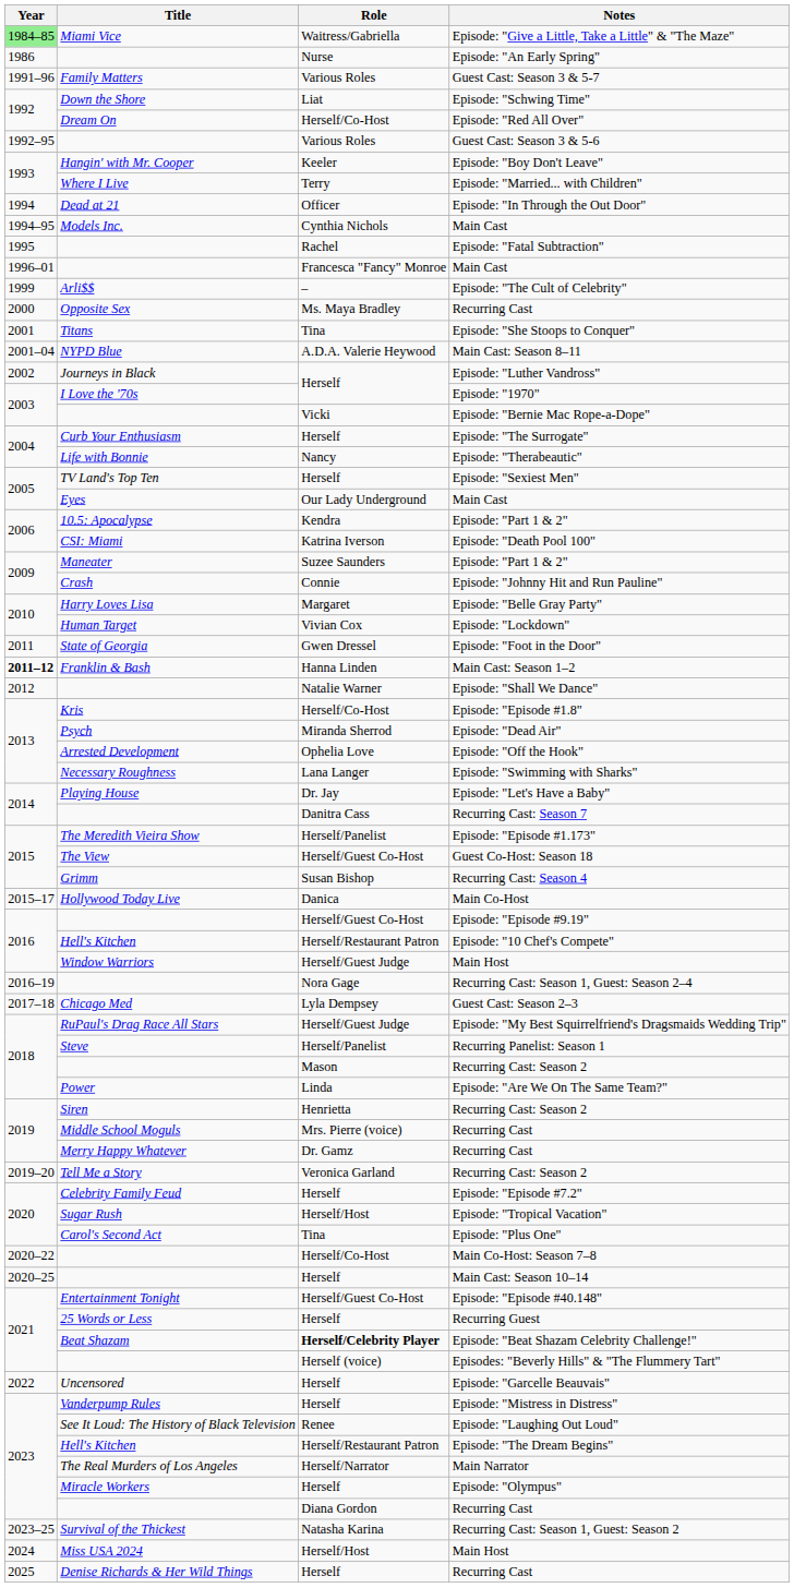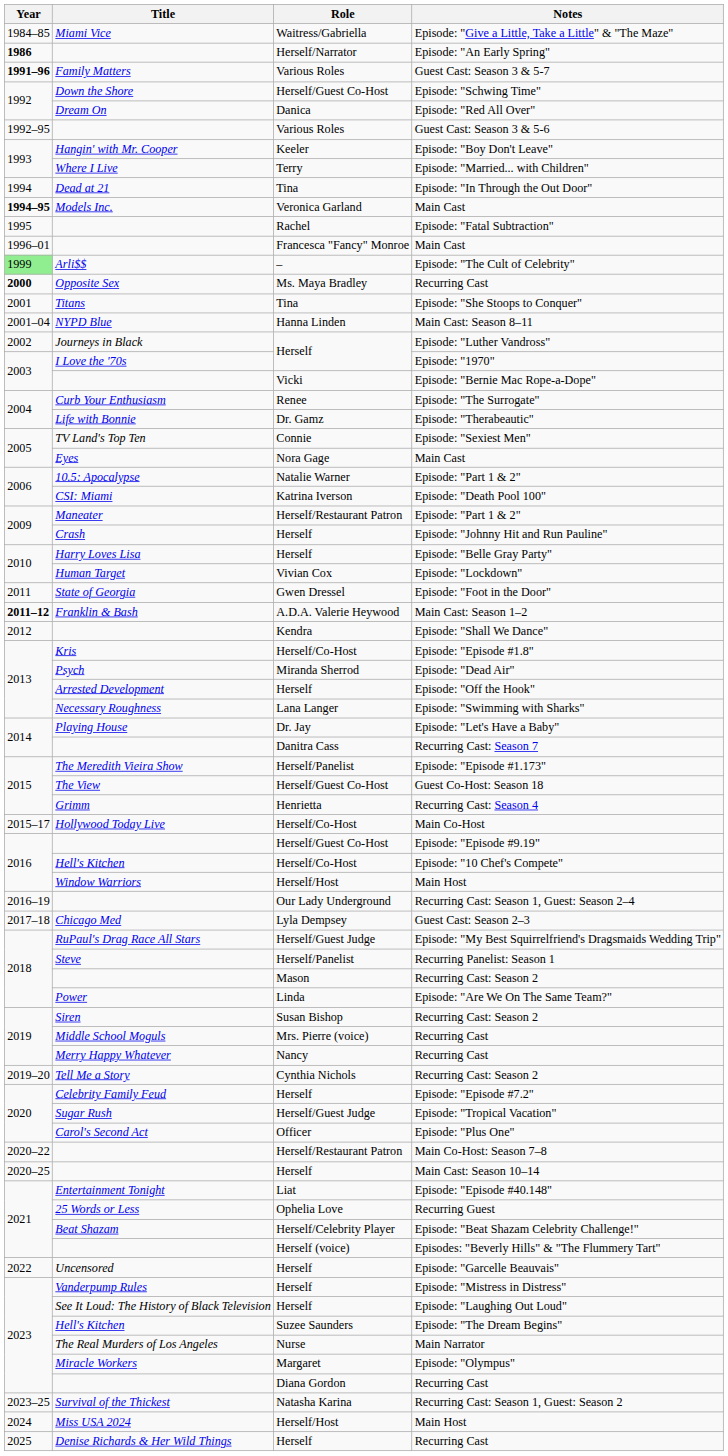 <table class="wikitable sortable">
 <tr>
 <th>Year</th>
 <th>Title</th>
 <th>Role</th>
 <th>Notes</th>
 </tr>
 <tr>
-<td style="background: lightgreen;">1984–85</td>
+<td>1984–85</td>
 <td><em><a href='#'>Miami Vice</a></em></td>
 <td>Waitress/Gabriella</td>
 <td>Episode: "<a href='#'>Give a Little, Take a Little</a>" & "The Maze"</td>
 </tr>
 <tr>
-<td>1986</td>
+<td><strong>1986</strong></td>
 <td><em></em></td>
-<td>Nurse</td>
+<td>Herself/Narrator</td>
 <td>Episode: "An Early Spring"</td>
 </tr>
 <tr>
-<td>1991–96</td>
+<td><strong>1991–96</strong></td>
 <td><em><a href='#'>Family Matters</a></em></td>
 <td>Various Roles</td>
 <td>Guest Cast: Season 3 & 5-7</td>
 </tr>
 <tr>
 <td rowspan="2">1992</td>
 <td><em><a href='#'>Down the Shore</a></em></td>
-<td>Liat</td>
+<td>Herself/Guest Co-Host</td>
 <td>Episode: "Schwing Time"</td>
 </tr>
 <tr>
 <td><em><a href='#'>Dream On</a></em></td>
-<td>Herself/Co-Host</td>
+<td>Danica</td>
 <td>Episode: "Red All Over"</td>
 </tr>
 <tr>
 <td>1992–95</td>
 <td><em></em></td>
 <td>Various Roles</td>
 <td>Guest Cast: Season 3 & 5-6</td>
 </tr>
 <tr>
 <td rowspan="2">1993</td>
 <td><em><a href='#'>Hangin' with Mr. Cooper</a></em></td>
 <td>Keeler</td>
 <td>Episode: "Boy Don't Leave"</td>
 </tr>
 <tr>
 <td><em><a href='#'>Where I Live</a></em></td>
 <td>Terry</td>
 <td>Episode: "Married... with Children"</td>
 </tr>
 <tr>
 <td>1994</td>
 <td><em><a href='#'>Dead at 21</a></em></td>
-<td>Officer</td>
+<td>Tina</td>
 <td>Episode: "In Through the Out Door"</td>
 </tr>
 <tr>
-<td>1994–95</td>
+<td><strong>1994–95</strong></td>
 <td><em><a href='#'>Models Inc.</a></em></td>
-<td>Cynthia Nichols</td>
+<td>Veronica Garland</td>
 <td>Main Cast</td>
 </tr>
 <tr>
 <td>1995</td>
 <td><em></em></td>
 <td>Rachel</td>
 <td>Episode: "Fatal Subtraction"</td>
 </tr>
 <tr>
 <td>1996–01</td>
 <td><em></em></td>
 <td>Francesca "Fancy" Monroe</td>
 <td>Main Cast</td>
 </tr>
 <tr>
-<td>1999</td>
+<td style="background: lightgreen;">1999</td>
 <td><em><a href='#'>Arli$$</a></em></td>
 <td>–</td>
 <td>Episode: "The Cult of Celebrity"</td>
 </tr>
 <tr>
-<td>2000</td>
+<td><strong>2000</strong></td>
 <td><em><a href='#'>Opposite Sex</a></em></td>
 <td>Ms. Maya Bradley</td>
 <td>Recurring Cast</td>
 </tr>
 <tr>
 <td>2001</td>
 <td><em><a href='#'>Titans</a></em></td>
 <td>Tina</td>
 <td>Episode: "She Stoops to Conquer"</td>
 </tr>
 <tr>
 <td>2001–04</td>
 <td><em><a href='#'>NYPD Blue</a></em></td>
-<td>A.D.A. Valerie Heywood</td>
+<td>Hanna Linden</td>
 <td>Main Cast: Season 8–11</td>
 </tr>
 <tr>
 <td>2002</td>
 <td><em>Journeys in Black</em></td>
 <td rowspan="2">Herself</td>
 <td>Episode: "Luther Vandross"</td>
 </tr>
 <tr>
 <td rowspan="2">2003</td>
 <td><em><a href='#'>I Love the '70s</a></em></td>
 <td>Episode: "1970"</td>
 </tr>
 <tr>
 <td><em></em></td>
 <td>Vicki</td>
 <td>Episode: "Bernie Mac Rope-a-Dope"</td>
 </tr>
 <tr>
 <td rowspan="2">2004</td>
 <td><em><a href='#'>Curb Your Enthusiasm</a></em></td>
-<td>Herself</td>
+<td>Renee</td>
 <td>Episode: "The Surrogate"</td>
 </tr>
 <tr>
 <td><em><a href='#'>Life with Bonnie</a></em></td>
-<td>Nancy</td>
+<td>Dr. Gamz</td>
 <td>Episode: "Therabeautic"</td>
 </tr>
 <tr>
 <td rowspan="2">2005</td>
 <td><em>TV Land's Top Ten</em></td>
-<td>Herself</td>
+<td>Connie</td>
 <td>Episode: "Sexiest Men"</td>
 </tr>
 <tr>
 <td><em><a href='#'>Eyes</a></em></td>
-<td>Our Lady Underground</td>
+<td>Nora Gage</td>
 <td>Main Cast</td>
 </tr>
 <tr>
 <td rowspan="2">2006</td>
 <td><em><a href='#'>10.5: Apocalypse</a></em></td>
-<td>Kendra</td>
+<td>Natalie Warner</td>
 <td>Episode: "Part 1 & 2"</td>
 </tr>
 <tr>
 <td><em><a href='#'>CSI: Miami</a></em></td>
 <td>Katrina Iverson</td>
 <td>Episode: "Death Pool 100"</td>
 </tr>
 <tr>
 <td rowspan="2">2009</td>
 <td><em><a href='#'>Maneater</a></em></td>
-<td>Suzee Saunders</td>
+<td>Herself/Restaurant Patron</td>
 <td>Episode: "Part 1 & 2"</td>
 </tr>
 <tr>
 <td><em><a href='#'>Crash</a></em></td>
-<td>Connie</td>
+<td>Herself</td>
 <td>Episode: "Johnny Hit and Run Pauline"</td>
 </tr>
 <tr>
 <td rowspan="2">2010</td>
 <td><em><a href='#'>Harry Loves Lisa</a></em></td>
-<td>Margaret</td>
+<td>Herself</td>
 <td>Episode: "Belle Gray Party"</td>
 </tr>
 <tr>
 <td><em><a href='#'>Human Target</a></em></td>
 <td>Vivian Cox</td>
 <td>Episode: "Lockdown"</td>
 </tr>
 <tr>
 <td>2011</td>
 <td><em><a href='#'>State of Georgia</a></em></td>
 <td>Gwen Dressel</td>
 <td>Episode: "Foot in the Door"</td>
 </tr>
 <tr>
 <td><strong>2011–12</strong></td>
 <td><em><a href='#'>Franklin & Bash</a></em></td>
-<td>Hanna Linden</td>
+<td>A.D.A. Valerie Heywood</td>
 <td>Main Cast: Season 1–2</td>
 </tr>
 <tr>
 <td>2012</td>
 <td><em></em></td>
-<td>Natalie Warner</td>
+<td>Kendra</td>
 <td>Episode: "Shall We Dance"</td>
 </tr>
 <tr>
 <td rowspan="4">2013</td>
 <td><em><a href='#'>Kris</a></em></td>
 <td>Herself/Co-Host</td>
 <td>Episode: "Episode #1.8"</td>
 </tr>
 <tr>
 <td><em><a href='#'>Psych</a></em></td>
 <td>Miranda Sherrod</td>
 <td>Episode: "Dead Air"</td>
 </tr>
 <tr>
 <td><em><a href='#'>Arrested Development</a></em></td>
-<td>Ophelia Love</td>
+<td>Herself</td>
 <td>Episode: "Off the Hook"</td>
 </tr>
 <tr>
 <td><em><a href='#'>Necessary Roughness</a></em></td>
 <td>Lana Langer</td>
 <td>Episode: "Swimming with Sharks"</td>
 </tr>
 <tr>
 <td rowspan="2">2014</td>
 <td><em><a href='#'>Playing House</a></em></td>
 <td>Dr. Jay</td>
 <td>Episode: "Let's Have a Baby"</td>
 </tr>
 <tr>
 <td><em></em></td>
 <td>Danitra Cass</td>
 <td>Recurring Cast: <a href='#'>Season 7</a></td>
 </tr>
 <tr>
 <td rowspan="3">2015</td>
 <td><em><a href='#'>The Meredith Vieira Show</a></em></td>
 <td>Herself/Panelist</td>
 <td>Episode: "Episode #1.173"</td>
 </tr>
 <tr>
 <td><em><a href='#'>The View</a></em></td>
 <td>Herself/Guest Co-Host</td>
 <td>Guest Co-Host: Season 18</td>
 </tr>
 <tr>
 <td><em><a href='#'>Grimm</a></em></td>
-<td>Susan Bishop</td>
+<td>Henrietta</td>
 <td>Recurring Cast: <a href='#'>Season 4</a></td>
 </tr>
 <tr>
 <td>2015–17</td>
 <td><em><a href='#'>Hollywood Today Live</a></em></td>
-<td>Danica</td>
+<td>Herself/Co-Host</td>
 <td>Main Co-Host</td>
 </tr>
 <tr>
 <td rowspan="3">2016</td>
 <td><em></em></td>
 <td>Herself/Guest Co-Host</td>
 <td>Episode: "Episode #9.19"</td>
 </tr>
 <tr>
 <td><em><a href='#'>Hell's Kitchen</a></em></td>
-<td>Herself/Restaurant Patron</td>
+<td>Herself/Co-Host</td>
 <td>Episode: "10 Chef's Compete"</td>
 </tr>
 <tr>
 <td><em><a href='#'>Window Warriors</a></em></td>
-<td>Herself/Guest Judge</td>
+<td>Herself/Host</td>
 <td>Main Host</td>
 </tr>
 <tr>
 <td>2016–19</td>
 <td><em></em></td>
-<td>Nora Gage</td>
+<td>Our Lady Underground</td>
 <td>Recurring Cast: Season 1, Guest: Season 2–4</td>
 </tr>
 <tr>
 <td>2017–18</td>
 <td><em><a href='#'>Chicago Med</a></em></td>
 <td>Lyla Dempsey</td>
 <td>Guest Cast: Season 2–3</td>
 </tr>
 <tr>
 <td rowspan="4">2018</td>
 <td><em><a href='#'>RuPaul's Drag Race All Stars</a></em></td>
 <td>Herself/Guest Judge</td>
 <td>Episode: "My Best Squirrelfriend's Dragsmaids Wedding Trip"</td>
 </tr>
 <tr>
 <td><em><a href='#'>Steve</a></em></td>
 <td>Herself/Panelist</td>
 <td>Recurring Panelist: Season 1</td>
 </tr>
 <tr>
 <td><em></em></td>
 <td>Mason</td>
 <td>Recurring Cast: Season 2</td>
 </tr>
 <tr>
 <td><em><a href='#'>Power</a></em></td>
 <td>Linda</td>
 <td>Episode: "Are We On The Same Team?"</td>
 </tr>
 <tr>
 <td rowspan="3">2019</td>
 <td><em><a href='#'>Siren</a></em></td>
-<td>Henrietta</td>
+<td>Susan Bishop</td>
 <td>Recurring Cast: Season 2</td>
 </tr>
 <tr>
 <td><em><a href='#'>Middle School Moguls</a></em></td>
 <td>Mrs. Pierre (voice)</td>
 <td>Recurring Cast</td>
 </tr>
 <tr>
 <td><em><a href='#'>Merry Happy Whatever</a></em></td>
-<td>Dr. Gamz</td>
+<td>Nancy</td>
 <td>Recurring Cast</td>
 </tr>
 <tr>
 <td>2019–20</td>
 <td><em><a href='#'>Tell Me a Story</a></em></td>
-<td>Veronica Garland</td>
+<td>Cynthia Nichols</td>
 <td>Recurring Cast: Season 2</td>
 </tr>
 <tr>
 <td rowspan="3">2020</td>
 <td><em><a href='#'>Celebrity Family Feud</a></em></td>
 <td>Herself</td>
 <td>Episode: "Episode #7.2"</td>
 </tr>
 <tr>
 <td><em><a href='#'>Sugar Rush</a></em></td>
-<td>Herself/Host</td>
+<td>Herself/Guest Judge</td>
 <td>Episode: "Tropical Vacation"</td>
 </tr>
 <tr>
 <td><em><a href='#'>Carol's Second Act</a></em></td>
-<td>Tina</td>
+<td>Officer</td>
 <td>Episode: "Plus One"</td>
 </tr>
 <tr>
 <td>2020–22</td>
 <td><em></em></td>
-<td>Herself/Co-Host</td>
+<td>Herself/Restaurant Patron</td>
 <td>Main Co-Host: Season 7–8</td>
 </tr>
 <tr>
 <td>2020–25</td>
 <td><em></em></td>
 <td>Herself</td>
 <td>Main Cast: Season 10–14</td>
 </tr>
 <tr>
 <td rowspan="4">2021</td>
 <td><em><a href='#'>Entertainment Tonight</a></em></td>
-<td>Herself/Guest Co-Host</td>
+<td>Liat</td>
 <td>Episode: "Episode #40.148"</td>
 </tr>
 <tr>
 <td><em><a href='#'>25 Words or Less</a></em></td>
-<td>Herself</td>
+<td>Ophelia Love</td>
 <td>Recurring Guest</td>
 </tr>
 <tr>
 <td><em><a href='#'>Beat Shazam</a></em></td>
-<td><strong>Herself/Celebrity Player</strong></td>
+<td>Herself/Celebrity Player</td>
 <td>Episode: "Beat Shazam Celebrity Challenge!"</td>
 </tr>
 <tr>
 <td><em></em></td>
 <td>Herself (voice)</td>
 <td>Episodes: "Beverly Hills" & "The Flummery Tart"</td>
 </tr>
 <tr>
 <td>2022</td>
 <td><em>Uncensored</em></td>
 <td>Herself</td>
 <td>Episode: "Garcelle Beauvais"</td>
 </tr>
 <tr>
 <td rowspan="6">2023</td>
 <td><em><a href='#'>Vanderpump Rules</a></em></td>
 <td>Herself</td>
 <td>Episode: "Mistress in Distress"</td>
 </tr>
 <tr>
 <td><em>See It Loud: The History of Black Television</em></td>
-<td>Renee</td>
+<td>Herself</td>
 <td>Episode: "Laughing Out Loud"</td>
 </tr>
 <tr>
 <td><em><a href='#'>Hell's Kitchen</a></em></td>
-<td>Herself/Restaurant Patron</td>
+<td>Suzee Saunders</td>
 <td>Episode: "The Dream Begins"</td>
 </tr>
 <tr>
 <td><em>The Real Murders of Los Angeles</em></td>
-<td>Herself/Narrator</td>
+<td>Nurse</td>
 <td>Main Narrator</td>
 </tr>
 <tr>
 <td><em><a href='#'>Miracle Workers</a></em></td>
-<td>Herself</td>
+<td>Margaret</td>
 <td>Episode: "Olympus"</td>
 </tr>
 <tr>
 <td><em></em></td>
 <td>Diana Gordon</td>
 <td>Recurring Cast</td>
 </tr>
 <tr>
 <td>2023–25</td>
 <td><em><a href='#'>Survival of the Thickest</a></em></td>
 <td>Natasha Karina</td>
 <td>Recurring Cast: Season 1, Guest: Season 2</td>
 </tr>
 <tr>
 <td>2024</td>
 <td><em><a href='#'>Miss USA 2024</a></em></td>
 <td>Herself/Host</td>
 <td>Main Host</td>
 </tr>
 <tr>
 <td>2025</td>
 <td><em><a href='#'>Denise Richards & Her Wild Things</a></em></td>
 <td>Herself</td>
 <td>Recurring Cast</td>
 </tr>
 </table>
